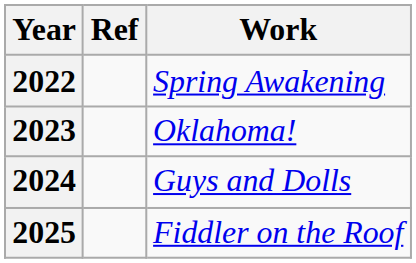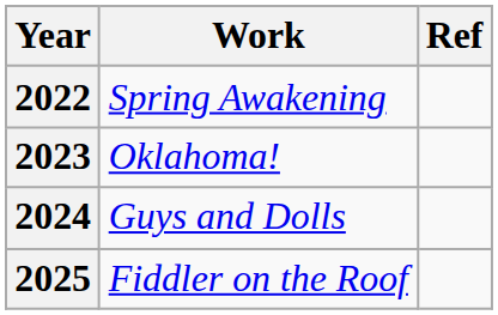 <table class="wikitable">
 <tr>
 <th>Year</th>
+<th>Work</th>
 <th>Ref</th>
-<th>Work</th>
 </tr>
 <tr>
 <th>2022</th>
+<td><em><a href='#'>Spring Awakening</a></em></td>
 <td></td>
-<td><em><a href='#'>Spring Awakening</a></em></td>
 </tr>
 <tr>
 <th>2023</th>
+<td><em><a href='#'>Oklahoma!</a></em></td>
 <td></td>
-<td><em><a href='#'>Oklahoma!</a></em></td>
 </tr>
 <tr>
 <th>2024</th>
+<td><em><a href='#'>Guys and Dolls</a></em></td>
 <td></td>
-<td><em><a href='#'>Guys and Dolls</a></em></td>
 </tr>
 <tr>
 <th>2025</th>
+<td><em><a href='#'>Fiddler on the Roof</a></em></td>
 <td></td>
-<td><em><a href='#'>Fiddler on the Roof</a></em></td>
 </tr>
 </table>
